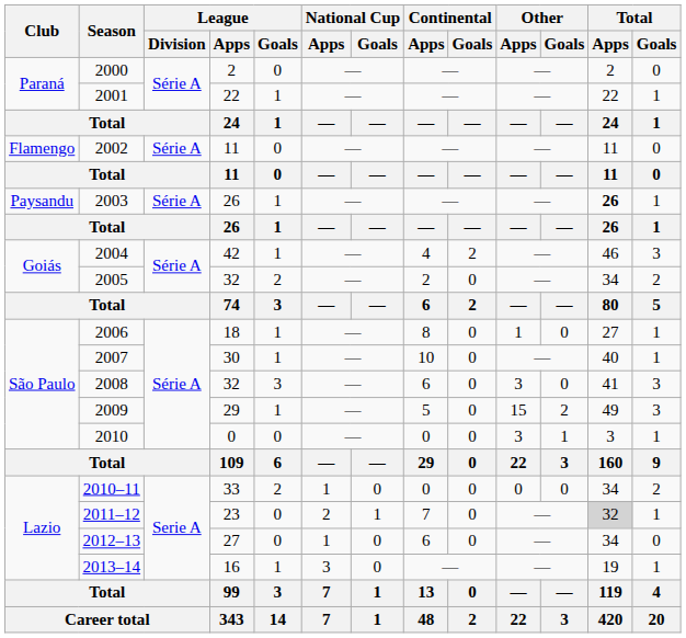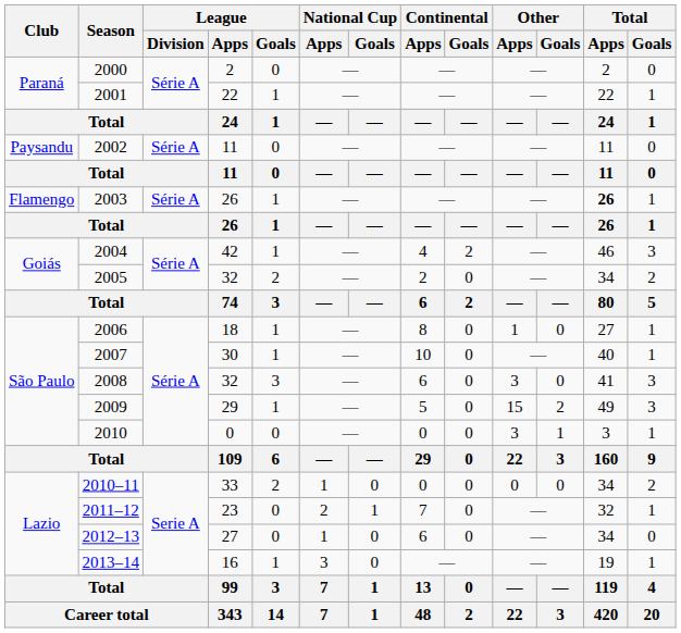 <table class="wikitable" style="text-align: center;">
 <tr>
 <th rowspan="2">Club</th>
 <th rowspan="2">Season</th>
 <th colspan="3">League</th>
 <th colspan="2">National Cup</th>
 <th colspan="2">Continental</th>
 <th colspan="2">Other</th>
 <th colspan="2">Total</th>
 </tr>
 <tr>
 <th>Division</th>
 <th>Apps</th>
 <th>Goals</th>
 <th>Apps</th>
 <th>Goals</th>
 <th>Apps</th>
 <th>Goals</th>
 <th>Apps</th>
 <th>Goals</th>
 <th>Apps</th>
 <th>Goals</th>
 </tr>
 <tr>
 <td rowspan="2"><a href='#'>Paraná</a></td>
 <td>2000</td>
 <td rowspan="2"><a href='#'>Série A</a></td>
 <td>2</td>
 <td>0</td>
 <td colspan="2">—</td>
 <td colspan="2">—</td>
 <td colspan="2">—</td>
 <td>2</td>
 <td>0</td>
 </tr>
 <tr>
 <td>2001</td>
 <td>22</td>
 <td>1</td>
 <td colspan="2">—</td>
 <td colspan="2">—</td>
 <td colspan="2">—</td>
 <td>22</td>
 <td>1</td>
 </tr>
 <tr>
 <th colspan="3">Total</th>
 <th>24</th>
 <th>1</th>
 <th>—</th>
 <th>—</th>
 <th>—</th>
 <th>—</th>
 <th>—</th>
 <th>—</th>
 <th>24</th>
 <th>1</th>
 </tr>
 <tr>
-<td><a href='#'>Flamengo</a></td>
+<td><a href='#'>Paysandu</a></td>
 <td>2002</td>
 <td><a href='#'>Série A</a></td>
 <td>11</td>
 <td>0</td>
 <td colspan="2">—</td>
 <td colspan="2">—</td>
 <td colspan="2">—</td>
 <td>11</td>
 <td>0</td>
 </tr>
 <tr>
 <th colspan="3">Total</th>
 <th>11</th>
 <th>0</th>
 <th>—</th>
 <th>—</th>
 <th>—</th>
 <th>—</th>
 <th>—</th>
 <th>—</th>
 <th>11</th>
 <th>0</th>
 </tr>
 <tr>
-<td><a href='#'>Paysandu</a></td>
+<td><a href='#'>Flamengo</a></td>
 <td>2003</td>
 <td><a href='#'>Série A</a></td>
 <td>26</td>
 <td>1</td>
 <td colspan="2">—</td>
 <td colspan="2">—</td>
 <td colspan="2">—</td>
 <td><strong>26</strong></td>
 <td>1</td>
 </tr>
 <tr>
 <th colspan="3">Total</th>
 <th>26</th>
 <th>1</th>
 <th>—</th>
 <th>—</th>
 <th>—</th>
 <th>—</th>
 <th>—</th>
 <th>—</th>
 <th>26</th>
 <th>1</th>
 </tr>
 <tr>
 <td rowspan="2"><a href='#'>Goiás</a></td>
 <td>2004</td>
 <td rowspan="2"><a href='#'>Série A</a></td>
 <td>42</td>
 <td>1</td>
 <td colspan="2">—</td>
 <td>4</td>
 <td>2</td>
 <td colspan="2">—</td>
 <td>46</td>
 <td>3</td>
 </tr>
 <tr>
 <td>2005</td>
 <td>32</td>
 <td>2</td>
 <td colspan="2">—</td>
 <td>2</td>
 <td>0</td>
 <td colspan="2">—</td>
 <td>34</td>
 <td>2</td>
 </tr>
 <tr>
 <th colspan="3">Total</th>
 <th>74</th>
 <th>3</th>
 <th>—</th>
 <th>—</th>
 <th>6</th>
 <th>2</th>
 <th>—</th>
 <th>—</th>
 <th>80</th>
 <th>5</th>
 </tr>
 <tr>
 <td rowspan="5"><a href='#'>São Paulo</a></td>
 <td>2006</td>
 <td rowspan="5"><a href='#'>Série A</a></td>
 <td>18</td>
 <td>1</td>
 <td colspan="2">—</td>
 <td>8</td>
 <td>0</td>
 <td>1</td>
 <td>0</td>
 <td>27</td>
 <td>1</td>
 </tr>
 <tr>
 <td>2007</td>
 <td>30</td>
 <td>1</td>
 <td colspan="2">—</td>
 <td>10</td>
 <td>0</td>
 <td colspan="2">—</td>
 <td>40</td>
 <td>1</td>
 </tr>
 <tr>
 <td>2008</td>
 <td>32</td>
 <td>3</td>
 <td colspan="2">—</td>
 <td>6</td>
 <td>0</td>
 <td>3</td>
 <td>0</td>
 <td>41</td>
 <td>3</td>
 </tr>
 <tr>
 <td>2009</td>
 <td>29</td>
 <td>1</td>
 <td colspan="2">—</td>
 <td>5</td>
 <td>0</td>
 <td>15</td>
 <td>2</td>
 <td>49</td>
 <td>3</td>
 </tr>
 <tr>
 <td>2010</td>
 <td>0</td>
 <td>0</td>
 <td colspan="2">—</td>
 <td>0</td>
 <td>0</td>
 <td>3</td>
 <td>1</td>
 <td>3</td>
 <td>1</td>
 </tr>
 <tr>
 <th colspan="3">Total</th>
 <th>109</th>
 <th>6</th>
 <th>—</th>
 <th>—</th>
 <th>29</th>
 <th>0</th>
 <th>22</th>
 <th>3</th>
 <th>160</th>
 <th>9</th>
 </tr>
 <tr>
 <td rowspan="4"><a href='#'>Lazio</a></td>
 <td><a href='#'>2010–11</a></td>
 <td rowspan="4"><a href='#'>Serie A</a></td>
 <td>33</td>
 <td>2</td>
 <td>1</td>
 <td>0</td>
 <td>0</td>
 <td>0</td>
 <td>0</td>
 <td>0</td>
 <td>34</td>
 <td>2</td>
 </tr>
 <tr>
 <td><a href='#'>2011–12</a></td>
 <td>23</td>
 <td>0</td>
 <td>2</td>
 <td>1</td>
 <td>7</td>
 <td>0</td>
 <td colspan="2">—</td>
-<td style="background: lightgrey;">32</td>
+<td>32</td>
 <td>1</td>
 </tr>
 <tr>
 <td><a href='#'>2012–13</a></td>
 <td>27</td>
 <td>0</td>
 <td>1</td>
 <td>0</td>
 <td>6</td>
 <td>0</td>
 <td colspan="2">—</td>
 <td>34</td>
 <td>0</td>
 </tr>
 <tr>
 <td><a href='#'>2013–14</a></td>
 <td>16</td>
 <td>1</td>
 <td>3</td>
 <td>0</td>
 <td colspan="2">—</td>
 <td colspan="2">—</td>
 <td>19</td>
 <td>1</td>
 </tr>
 <tr>
 <th colspan="3">Total</th>
 <th>99</th>
 <th>3</th>
 <th>7</th>
 <th>1</th>
 <th>13</th>
 <th>0</th>
 <th>—</th>
 <th>—</th>
 <th>119</th>
 <th>4</th>
 </tr>
 <tr>
 <th colspan="3">Career total</th>
 <th>343</th>
 <th>14</th>
 <th>7</th>
 <th>1</th>
 <th>48</th>
 <th>2</th>
 <th>22</th>
 <th>3</th>
 <th>420</th>
 <th>20</th>
 </tr>
 </table>
